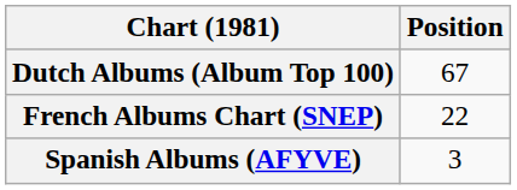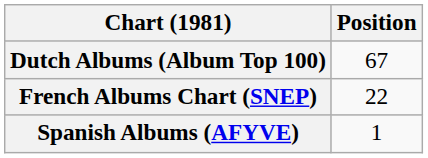 <table class="wikitable sortable plainrowheaders" style="text-align:center">
 <tr>
 <th>Chart (1981)</th>
 <th>Position</th>
 </tr>
 <tr>
 <th scope="row">Dutch Albums (Album Top 100)</th>
 <td>67</td>
 </tr>
 <tr>
 <th scope="row">French Albums Chart (<a href='#'>SNEP</a>)</th>
 <td>22</td>
 </tr>
 <tr>
 <th scope="row">Spanish Albums (<a href='#'>AFYVE</a>)</th>
-<td>3</td>
+<td>1</td>
 </tr>
 </table>
